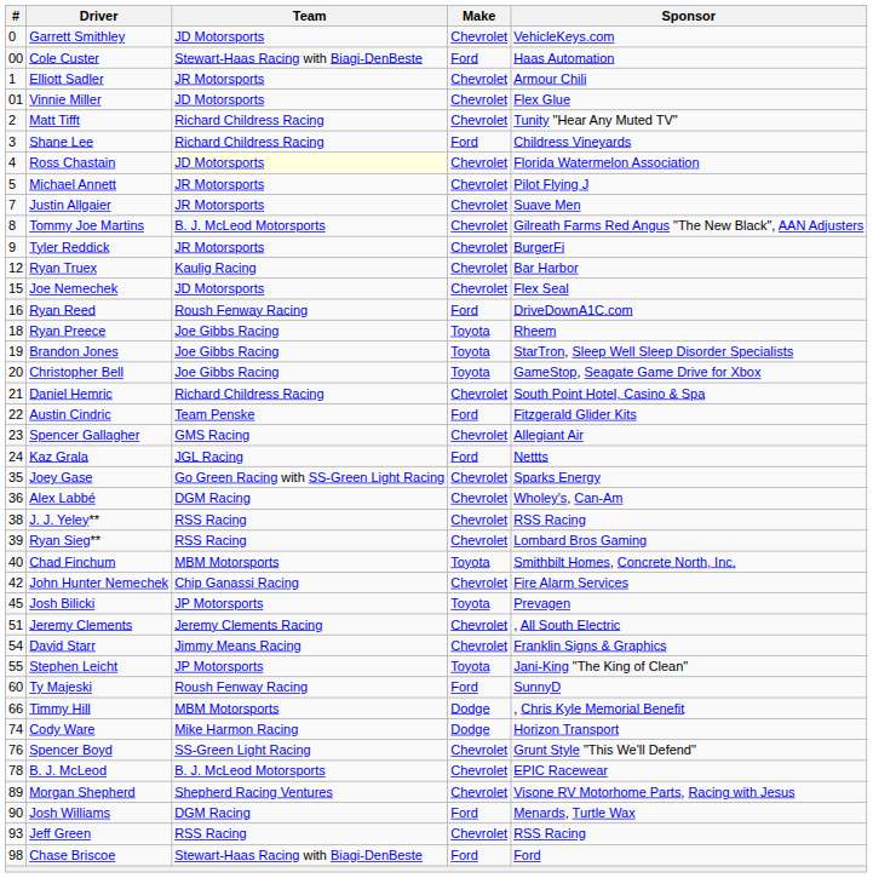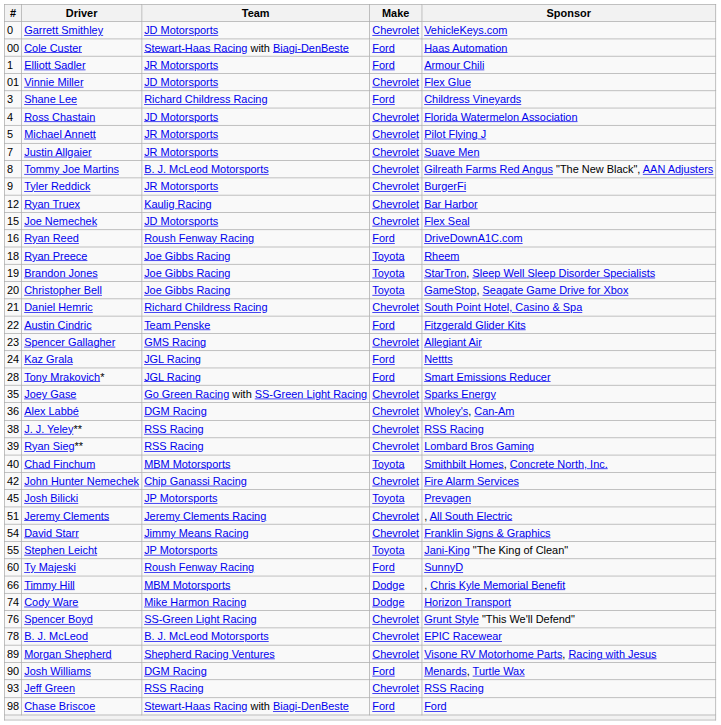 <table class="wikitable" style="font-size:95%">
 <tr>
 <th>#</th>
 <th>Driver</th>
 <th>Team</th>
 <th>Make</th>
 <th>Sponsor</th>
 </tr>
 <tr>
 <td>0</td>
 <td><a href='#'>Garrett Smithley</a></td>
 <td><a href='#'>JD Motorsports</a></td>
 <td><a href='#'>Chevrolet</a></td>
 <td><a href='#'>VehicleKeys.com</a></td>
 </tr>
 <tr>
 <td>00</td>
 <td><a href='#'>Cole Custer</a></td>
 <td><a href='#'>Stewart-Haas Racing</a> with <a href='#'>Biagi-DenBeste</a></td>
 <td><a href='#'>Ford</a></td>
 <td><a href='#'>Haas Automation</a></td>
 </tr>
 <tr>
 <td>1</td>
 <td><a href='#'>Elliott Sadler</a></td>
 <td><a href='#'>JR Motorsports</a></td>
-<td><a href='#'>Chevrolet</a></td>
+<td><a href='#'>Ford</a></td>
 <td><a href='#'>Armour Chili</a></td>
 </tr>
 <tr>
 <td>01</td>
 <td><a href='#'>Vinnie Miller</a></td>
 <td><a href='#'>JD Motorsports</a></td>
 <td><a href='#'>Chevrolet</a></td>
 <td><a href='#'>Flex Glue</a></td>
-</tr>
-<tr>
-<td>2</td>
-<td><a href='#'>Matt Tifft</a></td>
-<td><a href='#'>Richard Childress Racing</a></td>
-<td><a href='#'>Chevrolet</a></td>
-<td><a href='#'>Tunity</a> "Hear Any Muted TV"</td>
 </tr>
 <tr>
 <td>3</td>
 <td><a href='#'>Shane Lee</a></td>
 <td><a href='#'>Richard Childress Racing</a></td>
 <td><a href='#'>Ford</a></td>
 <td><a href='#'>Childress Vineyards</a></td>
 </tr>
 <tr>
 <td>4</td>
 <td><a href='#'>Ross Chastain</a></td>
-<td style="background: lightyellow;"><a href='#'>JD Motorsports</a></td>
+<td><a href='#'>JD Motorsports</a></td>
 <td><a href='#'>Chevrolet</a></td>
 <td><a href='#'>Florida Watermelon Association</a></td>
 </tr>
 <tr>
 <td>5</td>
 <td><a href='#'>Michael Annett</a></td>
 <td><a href='#'>JR Motorsports</a></td>
 <td><a href='#'>Chevrolet</a></td>
 <td><a href='#'>Pilot Flying J</a></td>
 </tr>
 <tr>
 <td>7</td>
 <td><a href='#'>Justin Allgaier</a></td>
 <td><a href='#'>JR Motorsports</a></td>
 <td><a href='#'>Chevrolet</a></td>
 <td><a href='#'>Suave Men</a></td>
 </tr>
 <tr>
 <td>8</td>
 <td><a href='#'>Tommy Joe Martins</a></td>
 <td><a href='#'>B. J. McLeod Motorsports</a></td>
 <td><a href='#'>Chevrolet</a></td>
 <td><a href='#'>Gilreath Farms Red Angus</a> "The New Black", <a href='#'>AAN Adjusters</a></td>
 </tr>
 <tr>
 <td>9</td>
 <td><a href='#'>Tyler Reddick</a></td>
 <td><a href='#'>JR Motorsports</a></td>
 <td><a href='#'>Chevrolet</a></td>
 <td><a href='#'>BurgerFi</a></td>
 </tr>
 <tr>
 <td>12</td>
 <td><a href='#'>Ryan Truex</a></td>
 <td><a href='#'>Kaulig Racing</a></td>
 <td><a href='#'>Chevrolet</a></td>
 <td><a href='#'>Bar Harbor</a></td>
 </tr>
 <tr>
 <td>15</td>
 <td><a href='#'>Joe Nemechek</a></td>
 <td><a href='#'>JD Motorsports</a></td>
 <td><a href='#'>Chevrolet</a></td>
 <td><a href='#'>Flex Seal</a></td>
 </tr>
 <tr>
 <td>16</td>
 <td><a href='#'>Ryan Reed</a></td>
 <td><a href='#'>Roush Fenway Racing</a></td>
 <td><a href='#'>Ford</a></td>
 <td><a href='#'>DriveDownA1C.com</a></td>
 </tr>
 <tr>
 <td>18</td>
 <td><a href='#'>Ryan Preece</a></td>
 <td><a href='#'>Joe Gibbs Racing</a></td>
 <td><a href='#'>Toyota</a></td>
 <td><a href='#'>Rheem</a></td>
 </tr>
 <tr>
 <td>19</td>
 <td><a href='#'>Brandon Jones</a></td>
 <td><a href='#'>Joe Gibbs Racing</a></td>
 <td><a href='#'>Toyota</a></td>
 <td><a href='#'>StarTron</a>, <a href='#'>Sleep Well Sleep Disorder Specialists</a></td>
 </tr>
 <tr>
 <td>20</td>
 <td><a href='#'>Christopher Bell</a></td>
 <td><a href='#'>Joe Gibbs Racing</a></td>
 <td><a href='#'>Toyota</a></td>
 <td><a href='#'>GameStop</a>, <a href='#'>Seagate Game Drive for Xbox</a></td>
 </tr>
 <tr>
 <td>21</td>
 <td><a href='#'>Daniel Hemric</a></td>
 <td><a href='#'>Richard Childress Racing</a></td>
 <td><a href='#'>Chevrolet</a></td>
 <td><a href='#'>South Point Hotel, Casino & Spa</a></td>
 </tr>
 <tr>
 <td>22</td>
 <td><a href='#'>Austin Cindric</a></td>
 <td><a href='#'>Team Penske</a></td>
 <td><a href='#'>Ford</a></td>
 <td><a href='#'>Fitzgerald Glider Kits</a></td>
 </tr>
 <tr>
 <td>23</td>
 <td><a href='#'>Spencer Gallagher</a></td>
 <td><a href='#'>GMS Racing</a></td>
 <td><a href='#'>Chevrolet</a></td>
 <td><a href='#'>Allegiant Air</a></td>
 </tr>
 <tr>
 <td>24</td>
 <td><a href='#'>Kaz Grala</a></td>
 <td><a href='#'>JGL Racing</a></td>
 <td><a href='#'>Ford</a></td>
 <td><a href='#'>Nettts</a></td>
+</tr>
+<tr>
+<td>28</td>
+<td><a href='#'>Tony Mrakovich</a>*</td>
+<td><a href='#'>JGL Racing</a></td>
+<td><a href='#'>Ford</a></td>
+<td><a href='#'>Smart Emissions Reducer</a></td>
 </tr>
 <tr>
 <td>35</td>
 <td><a href='#'>Joey Gase</a></td>
 <td><a href='#'>Go Green Racing</a> with <a href='#'>SS-Green Light Racing</a></td>
 <td><a href='#'>Chevrolet</a></td>
 <td><a href='#'>Sparks Energy</a></td>
 </tr>
 <tr>
 <td>36</td>
 <td><a href='#'>Alex Labbé</a></td>
 <td><a href='#'>DGM Racing</a></td>
 <td><a href='#'>Chevrolet</a></td>
 <td><a href='#'>Wholey's</a>, <a href='#'>Can-Am</a></td>
 </tr>
 <tr>
 <td>38</td>
 <td><a href='#'>J. J. Yeley</a>**</td>
 <td><a href='#'>RSS Racing</a></td>
 <td><a href='#'>Chevrolet</a></td>
 <td><a href='#'>RSS Racing</a></td>
 </tr>
 <tr>
 <td>39</td>
 <td><a href='#'>Ryan Sieg</a>**</td>
 <td><a href='#'>RSS Racing</a></td>
 <td><a href='#'>Chevrolet</a></td>
 <td><a href='#'>Lombard Bros Gaming</a></td>
 </tr>
 <tr>
 <td>40</td>
 <td><a href='#'>Chad Finchum</a></td>
 <td><a href='#'>MBM Motorsports</a></td>
 <td><a href='#'>Toyota</a></td>
 <td><a href='#'>Smithbilt Homes</a>, <a href='#'>Concrete North, Inc.</a></td>
 </tr>
 <tr>
 <td>42</td>
 <td><a href='#'>John Hunter Nemechek</a></td>
 <td><a href='#'>Chip Ganassi Racing</a></td>
 <td><a href='#'>Chevrolet</a></td>
 <td><a href='#'>Fire Alarm Services</a></td>
 </tr>
 <tr>
 <td>45</td>
 <td><a href='#'>Josh Bilicki</a></td>
 <td><a href='#'>JP Motorsports</a></td>
 <td><a href='#'>Toyota</a></td>
 <td><a href='#'>Prevagen</a></td>
 </tr>
 <tr>
 <td>51</td>
 <td><a href='#'>Jeremy Clements</a></td>
 <td><a href='#'>Jeremy Clements Racing</a></td>
 <td><a href='#'>Chevrolet</a></td>
 <td>, <a href='#'>All South Electric</a></td>
 </tr>
 <tr>
 <td>54</td>
 <td><a href='#'>David Starr</a></td>
 <td><a href='#'>Jimmy Means Racing</a></td>
 <td><a href='#'>Chevrolet</a></td>
 <td><a href='#'>Franklin Signs & Graphics</a></td>
 </tr>
 <tr>
 <td>55</td>
 <td><a href='#'>Stephen Leicht</a></td>
 <td><a href='#'>JP Motorsports</a></td>
 <td><a href='#'>Toyota</a></td>
 <td><a href='#'>Jani-King</a> "The King of Clean"</td>
 </tr>
 <tr>
 <td>60</td>
 <td><a href='#'>Ty Majeski</a></td>
 <td><a href='#'>Roush Fenway Racing</a></td>
 <td><a href='#'>Ford</a></td>
 <td><a href='#'>SunnyD</a></td>
 </tr>
 <tr>
 <td>66</td>
 <td><a href='#'>Timmy Hill</a></td>
 <td><a href='#'>MBM Motorsports</a></td>
 <td><a href='#'>Dodge</a></td>
 <td>, <a href='#'>Chris Kyle Memorial Benefit</a></td>
 </tr>
 <tr>
 <td>74</td>
 <td><a href='#'>Cody Ware</a></td>
 <td><a href='#'>Mike Harmon Racing</a></td>
 <td><a href='#'>Dodge</a></td>
 <td><a href='#'>Horizon Transport</a></td>
 </tr>
 <tr>
 <td>76</td>
 <td><a href='#'>Spencer Boyd</a></td>
 <td><a href='#'>SS-Green Light Racing</a></td>
 <td><a href='#'>Chevrolet</a></td>
 <td><a href='#'>Grunt Style</a> "This We'll Defend"</td>
 </tr>
 <tr>
 <td>78</td>
 <td><a href='#'>B. J. McLeod</a></td>
 <td><a href='#'>B. J. McLeod Motorsports</a></td>
 <td><a href='#'>Chevrolet</a></td>
 <td><a href='#'>EPIC Racewear</a></td>
 </tr>
 <tr>
 <td>89</td>
 <td><a href='#'>Morgan Shepherd</a></td>
 <td><a href='#'>Shepherd Racing Ventures</a></td>
 <td><a href='#'>Chevrolet</a></td>
 <td><a href='#'>Visone RV Motorhome Parts</a>, <a href='#'>Racing with Jesus</a></td>
 </tr>
 <tr>
 <td>90</td>
 <td><a href='#'>Josh Williams</a></td>
 <td><a href='#'>DGM Racing</a></td>
 <td><a href='#'>Ford</a></td>
 <td><a href='#'>Menards</a>, <a href='#'>Turtle Wax</a></td>
 </tr>
 <tr>
 <td>93</td>
 <td><a href='#'>Jeff Green</a></td>
 <td><a href='#'>RSS Racing</a></td>
 <td><a href='#'>Chevrolet</a></td>
 <td><a href='#'>RSS Racing</a></td>
 </tr>
 <tr>
 <td>98</td>
 <td><a href='#'>Chase Briscoe</a></td>
 <td><a href='#'>Stewart-Haas Racing</a> with <a href='#'>Biagi-DenBeste</a></td>
 <td><a href='#'>Ford</a></td>
 <td><a href='#'>Ford</a></td>
 </tr>
 <tr>
 <th colspan="5"></th>
 </tr>
 </table>
